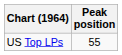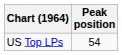 <table class="wikitable sortable">
 <tr>
 <th>Chart (1964)</th>
 <th>Peak<br>position</th>
 </tr>
 <tr>
 <td>US <a href='#'>Top LPs</a></td>
-<td align="center">55</td>
+<td align="center">54</td>
 </tr>
 </table>
